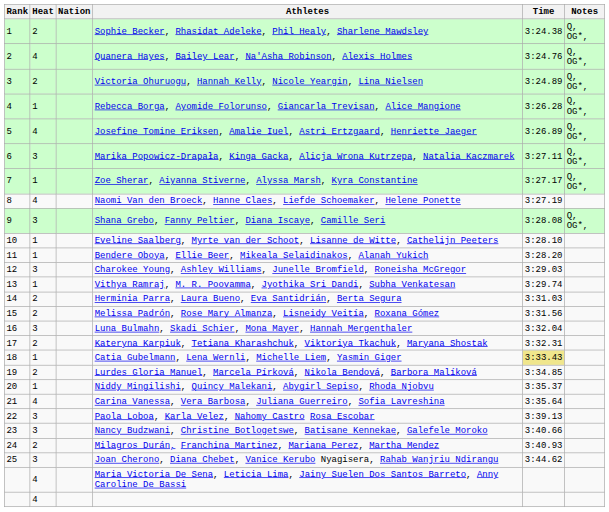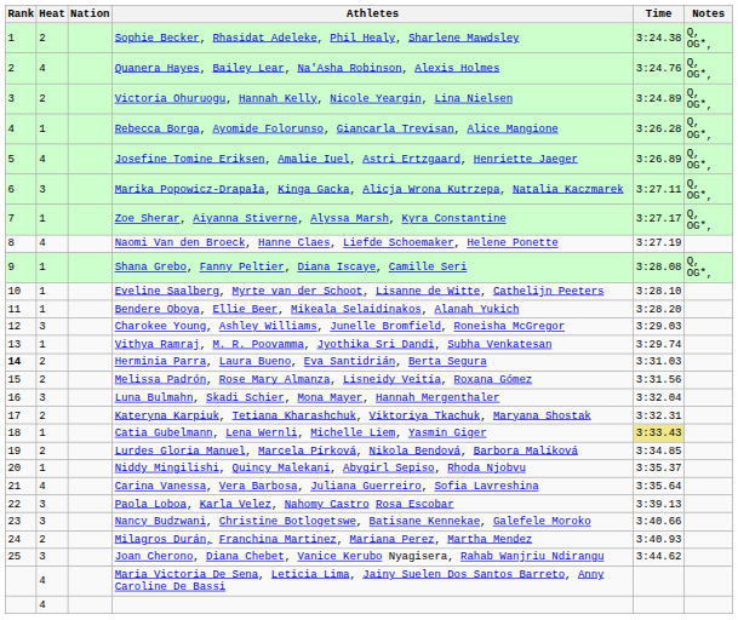 <table class="wikitable sortable">
 <tr>
 <th>Rank</th>
 <th>Heat</th>
 <th>Nation</th>
 <th>Athletes</th>
 <th>Time</th>
 <th>Notes</th>
 </tr>
 <tr bgcolor="ccffcc">
 <td>1</td>
 <td>2</td>
 <td align="left"></td>
 <td align="left"><a href='#'>Sophie Becker</a>, <a href='#'>Rhasidat Adeleke</a>, <a href='#'>Phil Healy</a>, <a href='#'>Sharlene Mawdsley</a></td>
 <td>3:24.38</td>
 <td>Q, OG*, </td>
 </tr>
 <tr bgcolor="ccffcc">
 <td>2</td>
 <td>4</td>
 <td align="left"></td>
 <td align="left"><a href='#'>Quanera Hayes</a>, <a href='#'>Bailey Lear</a>, <a href='#'>Na'Asha Robinson</a>, <a href='#'>Alexis Holmes</a></td>
 <td>3:24.76</td>
 <td>Q, OG*,</td>
 </tr>
 <tr bgcolor="ccffcc">
 <td>3</td>
 <td>2</td>
 <td align="left"></td>
 <td align="left"><a href='#'>Victoria Ohuruogu</a>, <a href='#'>Hannah Kelly</a>, <a href='#'>Nicole Yeargin</a>, <a href='#'>Lina Nielsen</a></td>
 <td>3:24.89</td>
 <td>Q, OG*, </td>
 </tr>
 <tr bgcolor="ccffcc">
 <td>4</td>
 <td>1</td>
 <td align="left"></td>
 <td align="left"><a href='#'>Rebecca Borga</a>, <a href='#'>Ayomide Folorunso</a>, <a href='#'>Giancarla Trevisan</a>, <a href='#'>Alice Mangione</a></td>
 <td>3:26.28</td>
 <td>Q, OG*, </td>
 </tr>
 <tr bgcolor="ccffcc">
 <td>5</td>
 <td>4</td>
 <td align="left"></td>
 <td align="left"><a href='#'>Josefine Tomine Eriksen</a>, <a href='#'>Amalie Iuel</a>, <a href='#'>Astri Ertzgaard</a>, <a href='#'>Henriette Jaeger</a></td>
 <td>3:26.89</td>
 <td>Q, OG*, </td>
 </tr>
 <tr bgcolor="ccffcc">
 <td>6</td>
 <td>3</td>
 <td align="left"></td>
 <td align="left"><a href='#'>Marika Popowicz-Drapała</a>, <a href='#'>Kinga Gacka</a>, <a href='#'>Alicja Wrona Kutrzepa</a>, <a href='#'>Natalia Kaczmarek</a></td>
 <td>3:27.11</td>
 <td>Q, OG*, </td>
 </tr>
 <tr bgcolor="ccffcc">
 <td>7</td>
 <td>1</td>
 <td align="left"></td>
 <td align="left"><a href='#'>Zoe Sherar</a>, <a href='#'>Aiyanna Stiverne</a>, <a href='#'>Alyssa Marsh</a>, <a href='#'>Kyra Constantine</a></td>
 <td>3:27.17</td>
 <td>Q, OG*, </td>
 </tr>
 <tr>
 <td>8</td>
 <td>4</td>
 <td align="left"></td>
 <td align="left"><a href='#'>Naomi Van den Broeck</a>, <a href='#'>Hanne Claes</a>, <a href='#'>Liefde Schoemaker</a>, <a href='#'>Helene Ponette</a></td>
 <td>3:27.19</td>
 <td></td>
 </tr>
 <tr bgcolor="ccffcc">
 <td>9</td>
-<td>3</td>
+<td>1</td>
 <td align="left"></td>
 <td align="left"><a href='#'>Shana Grebo</a>, <a href='#'>Fanny Peltier</a>, <a href='#'>Diana Iscaye</a>, <a href='#'>Camille Seri</a></td>
 <td>3:28.08</td>
 <td>Q, OG*, </td>
 </tr>
 <tr>
 <td>10</td>
 <td>1</td>
 <td align="left"></td>
 <td align="left"><a href='#'>Eveline Saalberg</a>, <a href='#'>Myrte van der Schoot</a>, <a href='#'>Lisanne de Witte</a>, <a href='#'>Cathelijn Peeters</a></td>
 <td>3:28.10</td>
 <td></td>
 </tr>
 <tr>
 <td>11</td>
 <td>1</td>
 <td align="left"></td>
 <td align="left"><a href='#'>Bendere Oboya</a>, <a href='#'>Ellie Beer</a>, <a href='#'>Mikeala Selaidinakos</a>, <a href='#'>Alanah Yukich</a></td>
 <td>3:28.20</td>
 <td></td>
 </tr>
 <tr>
 <td>12</td>
 <td>3</td>
 <td align="left"></td>
 <td align="left"><a href='#'>Charokee Young</a>, <a href='#'>Ashley Williams</a>, <a href='#'>Junelle Bromfield</a>, <a href='#'>Roneisha McGregor</a></td>
 <td>3:29.03</td>
 <td></td>
 </tr>
 <tr>
 <td>13</td>
 <td>1</td>
 <td align="left"></td>
 <td align="left"><a href='#'>Vithya Ramraj</a>, <a href='#'>M. R. Poovamma</a>, <a href='#'>Jyothika Sri Dandi</a>, <a href='#'>Subha Venkatesan</a></td>
 <td>3:29.74</td>
 <td></td>
 </tr>
 <tr>
-<td>14</td>
+<td><strong>14</strong></td>
 <td>2</td>
 <td align="left"></td>
 <td align="left"><a href='#'>Herminia Parra</a>, <a href='#'>Laura Bueno</a>, <a href='#'>Eva Santidrián</a>, <a href='#'>Berta Segura</a></td>
 <td>3:31.03</td>
 <td></td>
 </tr>
 <tr>
 <td>15</td>
 <td>2</td>
 <td align="left"></td>
 <td align="left"><a href='#'>Melissa Padrón</a>, <a href='#'>Rose Mary Almanza</a>, <a href='#'>Lisneidy Veitía</a>, <a href='#'>Roxana Gómez</a></td>
 <td>3:31.56</td>
 <td></td>
 </tr>
 <tr>
 <td>16</td>
 <td>3</td>
 <td align="left"></td>
 <td align="left"><a href='#'>Luna Bulmahn</a>, <a href='#'>Skadi Schier</a>, <a href='#'>Mona Mayer</a>, <a href='#'>Hannah Mergenthaler</a></td>
 <td>3:32.04</td>
 <td></td>
 </tr>
 <tr>
 <td>17</td>
 <td>2</td>
 <td align="left"></td>
 <td align="left"><a href='#'>Kateryna Karpiuk</a>, <a href='#'>Tetiana Kharashchuk</a>, <a href='#'>Viktoriya Tkachuk</a>, <a href='#'>Maryana Shostak</a></td>
 <td>3:32.31</td>
 <td></td>
 </tr>
 <tr>
 <td>18</td>
 <td>1</td>
 <td align="left"></td>
 <td align="left"><a href='#'>Catia Gubelmann</a>, <a href='#'>Lena Wernli</a>, <a href='#'>Michelle Liem</a>, <a href='#'>Yasmin Giger</a></td>
 <td style="background: khaki;">3:33.43</td>
 <td></td>
 </tr>
 <tr>
 <td>19</td>
 <td>2</td>
 <td align="left"></td>
 <td align="left"><a href='#'>Lurdes Gloria Manuel</a>, <a href='#'>Marcela Pírková</a>, <a href='#'>Nikola Bendová</a>, <a href='#'>Barbora Malíková</a></td>
 <td>3:34.85</td>
 <td></td>
 </tr>
 <tr>
 <td>20</td>
 <td>1</td>
 <td align="left"></td>
 <td align="left"><a href='#'>Niddy Mingilishi</a>, <a href='#'>Quincy Malekani</a>, <a href='#'>Abygirl Sepiso</a>, <a href='#'>Rhoda Njobvu</a></td>
 <td>3:35.37</td>
 <td></td>
 </tr>
 <tr>
 <td>21</td>
 <td>4</td>
 <td></td>
 <td><a href='#'>Carina Vanessa</a>, <a href='#'>Vera Barbosa</a>, <a href='#'>Juliana Guerreiro</a>, <a href='#'>Sofia Lavreshina</a></td>
 <td>3:35.64</td>
 <td></td>
 </tr>
 <tr>
 <td>22</td>
 <td>3</td>
 <td></td>
 <td><a href='#'>Paola Loboa</a>, <a href='#'>Karla Velez</a>, <a href='#'>Nahomy Castro</a> <a href='#'>Rosa Escobar</a></td>
 <td>3:39.13</td>
 <td></td>
 </tr>
 <tr>
 <td>23</td>
 <td>3</td>
 <td></td>
 <td><a href='#'>Nancy Budzwani</a>, <a href='#'>Christine Botlogetswe</a>, <a href='#'>Batisane Kennekae</a>, <a href='#'>Galefele Moroko</a></td>
 <td>3:40.66</td>
 <td></td>
 </tr>
 <tr>
 <td>24</td>
 <td>2</td>
 <td></td>
 <td><a href='#'>Milagros Durán,</a> <a href='#'>Franchina Martinez</a>, <a href='#'>Mariana Perez</a>, <a href='#'>Martha Mendez</a></td>
 <td>3:40.93</td>
 <td></td>
 </tr>
 <tr>
 <td>25</td>
 <td>3</td>
 <td></td>
 <td><a href='#'>Joan Cherono</a>, <a href='#'>Diana Chebet</a>, <a href='#'>Vanice Kerubo</a> Nyagisera, <a href='#'>Rahab Wanjriu Ndirangu</a></td>
 <td>3:44.62</td>
 <td></td>
 </tr>
 <tr>
 <td></td>
 <td>4</td>
 <td></td>
 <td><a href='#'>Maria Victoria De Sena</a>, <a href='#'>Leticia Lima</a>, <a href='#'>Jainy Suelen Dos Santos Barreto</a>, <a href='#'>Anny Caroline De Bassi</a></td>
 <td></td>
 <td></td>
 </tr>
 <tr>
 <td></td>
 <td>4</td>
 <td></td>
 <td></td>
 <td></td>
 <td></td>
 </tr>
 </table>
